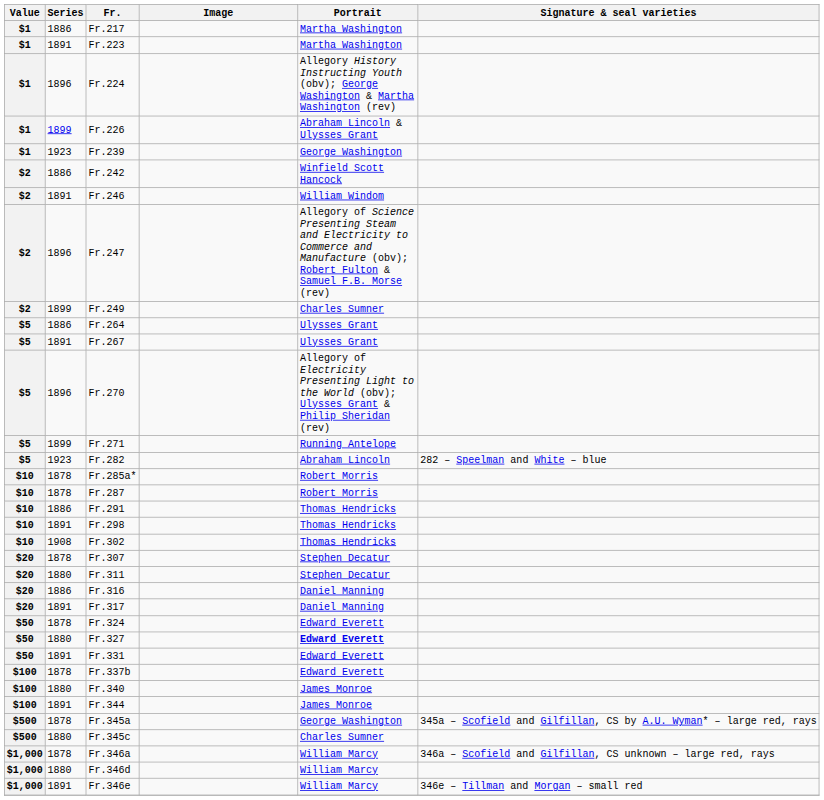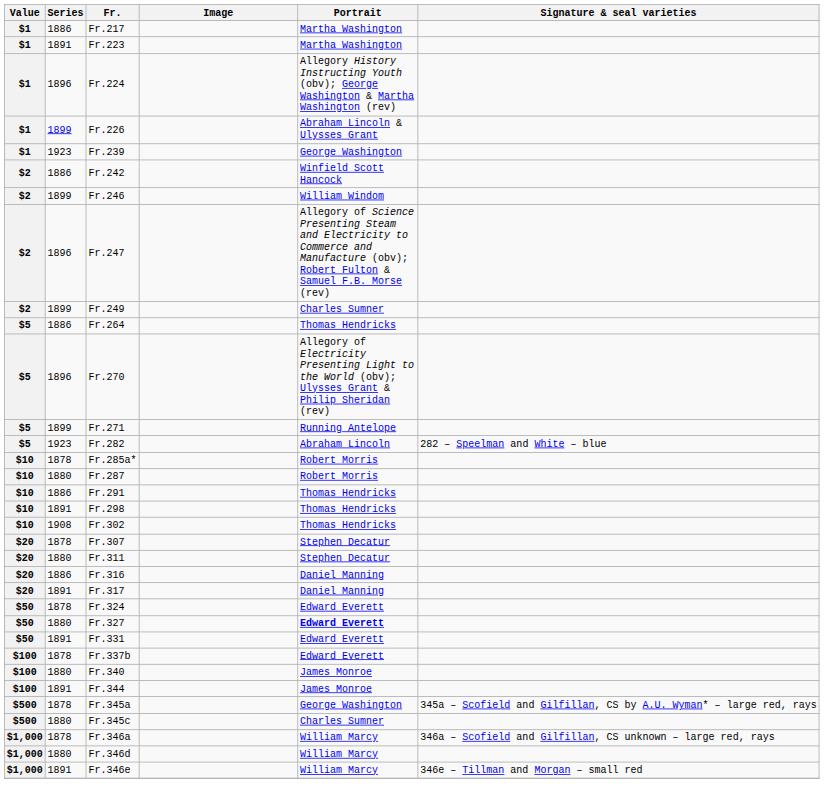 <table class="wikitable sortable">
 <tr>
 <th scope="col" style="width:30px;">Value</th>
 <th scope="col" style="width:40px;">Series</th>
 <th scope="col" style="width:40px; ">Fr.</th>
 <th scope="col" style="width:200px;">Image</th>
 <th scope="col" style="width:150px;" class="unsortable">Portrait</th>
 <th scope="col" class="unsortable">Signature & seal varieties</th>
 </tr>
 <tr>
 <th scope="row">$1</th>
 <td>1886</td>
 <td>Fr.217</td>
 <td></td>
 <td><a href='#'>Martha Washington</a></td>
 <td></td>
 </tr>
 <tr>
 <th scope="row">$1</th>
 <td>1891</td>
 <td>Fr.223</td>
 <td></td>
 <td><a href='#'>Martha Washington</a></td>
 <td></td>
 </tr>
 <tr>
 <th scope="row">$1</th>
 <td>1896</td>
 <td>Fr.224</td>
 <td></td>
 <td>Allegory <em>History Instructing Youth</em> (obv); <a href='#'>George Washington</a> & <a href='#'>Martha Washington</a> (rev)</td>
 <td></td>
 </tr>
 <tr>
 <th scope="row">$1</th>
 <td><a href='#'>1899</a></td>
 <td>Fr.226</td>
 <td></td>
 <td><a href='#'>Abraham Lincoln</a> & <a href='#'>Ulysses Grant</a></td>
 <td></td>
 </tr>
 <tr>
 <th scope="row">$1</th>
 <td>1923</td>
 <td>Fr.239</td>
 <td></td>
 <td><a href='#'>George Washington</a></td>
 <td></td>
 </tr>
 <tr>
 <th scope="row">$2</th>
 <td>1886</td>
 <td>Fr.242</td>
 <td></td>
 <td><a href='#'>Winfield Scott Hancock</a></td>
 <td></td>
 </tr>
 <tr>
 <th scope="row">$2</th>
-<td>1891</td>
+<td>1899</td>
 <td>Fr.246</td>
 <td></td>
 <td><a href='#'>William Windom</a></td>
 <td></td>
 </tr>
 <tr>
 <th scope="row">$2</th>
 <td>1896</td>
 <td>Fr.247</td>
 <td></td>
 <td>Allegory of <em>Science Presenting Steam and Electricity to Commerce and Manufacture</em> (obv); <a href='#'>Robert Fulton</a> & <a href='#'>Samuel F.B. Morse</a> (rev)</td>
 <td></td>
 </tr>
 <tr>
 <th scope="row">$2</th>
 <td>1899</td>
 <td>Fr.249</td>
 <td></td>
 <td><a href='#'>Charles Sumner</a></td>
 <td></td>
 </tr>
 <tr>
 <th scope="row">$5</th>
 <td>1886</td>
 <td>Fr.264</td>
 <td></td>
-<td><a href='#'>Ulysses Grant</a></td>
-<td></td>
-</tr>
-<tr>
-<th scope="row">$5</th>
-<td>1891</td>
-<td>Fr.267</td>
-<td></td>
-<td><a href='#'>Ulysses Grant</a></td>
+<td><a href='#'>Thomas Hendricks</a></td>
 <td></td>
 </tr>
 <tr>
 <th scope="row">$5</th>
 <td>1896</td>
 <td>Fr.270</td>
 <td></td>
 <td>Allegory of <em>Electricity Presenting Light to the World</em> (obv); <a href='#'>Ulysses Grant</a> & <a href='#'>Philip Sheridan</a> (rev)</td>
 <td></td>
 </tr>
 <tr>
 <th scope="row">$5</th>
 <td>1899</td>
 <td>Fr.271</td>
 <td></td>
 <td><a href='#'>Running Antelope</a></td>
 <td></td>
 </tr>
 <tr>
 <th scope="row">$5</th>
 <td>1923</td>
 <td>Fr.282</td>
 <td></td>
 <td><a href='#'>Abraham Lincoln</a></td>
 <td>282 – <a href='#'>Speelman</a> and <a href='#'>White</a> – blue</td>
 </tr>
 <tr>
 <th scope="row">$10</th>
 <td>1878</td>
 <td>Fr.285a*</td>
 <td></td>
 <td><a href='#'>Robert Morris</a></td>
 <td></td>
 </tr>
 <tr>
 <th scope="row">$10</th>
-<td>1878</td>
+<td>1880</td>
 <td>Fr.287</td>
 <td></td>
 <td><a href='#'>Robert Morris</a></td>
 <td></td>
 </tr>
 <tr>
 <th scope="row">$10</th>
 <td>1886</td>
 <td>Fr.291</td>
 <td></td>
 <td><a href='#'>Thomas Hendricks</a></td>
 <td></td>
 </tr>
 <tr>
 <th scope="row">$10</th>
 <td>1891</td>
 <td>Fr.298</td>
 <td></td>
 <td><a href='#'>Thomas Hendricks</a></td>
 <td></td>
 </tr>
 <tr>
 <th scope="row">$10</th>
 <td>1908</td>
 <td>Fr.302</td>
 <td></td>
 <td><a href='#'>Thomas Hendricks</a></td>
 <td></td>
 </tr>
 <tr>
 <th scope="row">$20</th>
 <td>1878</td>
 <td>Fr.307</td>
 <td></td>
 <td><a href='#'>Stephen Decatur</a></td>
 <td></td>
 </tr>
 <tr>
 <th scope="row">$20</th>
 <td>1880</td>
 <td>Fr.311</td>
 <td></td>
 <td><a href='#'>Stephen Decatur</a></td>
 <td></td>
 </tr>
 <tr>
 <th scope="row">$20</th>
 <td>1886</td>
 <td>Fr.316</td>
 <td></td>
 <td><a href='#'>Daniel Manning</a></td>
 <td></td>
 </tr>
 <tr>
 <th scope="row">$20</th>
 <td>1891</td>
 <td>Fr.317</td>
 <td></td>
 <td><a href='#'>Daniel Manning</a></td>
 <td></td>
 </tr>
 <tr>
 <th scope="row">$50</th>
 <td>1878</td>
 <td>Fr.324</td>
 <td></td>
 <td><a href='#'>Edward Everett</a></td>
 <td></td>
 </tr>
 <tr>
 <th scope="row">$50</th>
 <td>1880</td>
 <td>Fr.327</td>
 <td></td>
 <td><strong><a href='#'>Edward Everett</a></strong></td>
 <td></td>
 </tr>
 <tr>
 <th scope="row">$50</th>
 <td>1891</td>
 <td>Fr.331</td>
 <td></td>
 <td><a href='#'>Edward Everett</a></td>
 <td></td>
 </tr>
 <tr>
 <th scope="row">$100</th>
 <td>1878</td>
 <td>Fr.337b</td>
 <td></td>
 <td><a href='#'>Edward Everett</a></td>
 <td></td>
 </tr>
 <tr>
 <th scope="row">$100</th>
 <td>1880</td>
 <td>Fr.340</td>
 <td></td>
 <td><a href='#'>James Monroe</a></td>
 <td></td>
 </tr>
 <tr>
 <th scope="row">$100</th>
 <td>1891</td>
 <td>Fr.344</td>
 <td></td>
 <td><a href='#'>James Monroe</a></td>
 <td></td>
 </tr>
 <tr>
 <th scope="row">$500</th>
 <td>1878</td>
 <td>Fr.345a</td>
 <td></td>
 <td><a href='#'>George Washington</a></td>
 <td>345a – <a href='#'>Scofield</a> and <a href='#'>Gilfillan</a>, CS by <a href='#'>A.U. Wyman</a>* – large red, rays</td>
 </tr>
 <tr>
 <th scope="row">$500</th>
 <td>1880</td>
 <td>Fr.345c</td>
 <td></td>
 <td><a href='#'>Charles Sumner</a></td>
 <td></td>
 </tr>
 <tr>
 <th scope="row">$1,000</th>
 <td>1878</td>
 <td>Fr.346a</td>
 <td></td>
 <td><a href='#'>William Marcy</a></td>
 <td>346a – <a href='#'>Scofield</a> and <a href='#'>Gilfillan</a>, CS unknown – large red, rays</td>
 </tr>
 <tr>
 <th scope="row">$1,000</th>
 <td>1880</td>
 <td>Fr.346d</td>
 <td></td>
 <td><a href='#'>William Marcy</a></td>
 <td></td>
 </tr>
 <tr>
 <th scope="row">$1,000</th>
 <td>1891</td>
 <td>Fr.346e</td>
 <td></td>
 <td><a href='#'>William Marcy</a></td>
 <td>346e – <a href='#'>Tillman</a> and <a href='#'>Morgan</a> – small red</td>
 </tr>
 <tr>
 </tr>
 </table>
